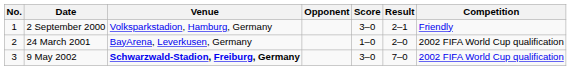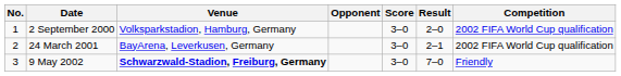 <table class="wikitable sortable">
 <tr>
 <th scope="col">No.</th>
 <th scope="col">Date</th>
 <th scope="col">Venue</th>
 <th scope="col">Opponent</th>
 <th scope="col">Score</th>
 <th scope="col">Result</th>
 <th scope="col">Competition</th>
 </tr>
 <tr>
 <td align="center">1</td>
 <td>2 September 2000</td>
 <td><a href='#'>Volksparkstadion</a>, <a href='#'>Hamburg</a>, Germany</td>
 <td></td>
 <td align="center">3–0</td>
-<td align="center">2–1</td>
-<td><a href='#'>Friendly</a></td>
+<td align="center">2–0</td>
+<td><a href='#'>2002 FIFA World Cup qualification</a></td>
 </tr>
 <tr>
 <td align="center">2</td>
 <td>24 March 2001</td>
 <td><a href='#'>BayArena</a>, <a href='#'>Leverkusen</a>, Germany</td>
 <td></td>
-<td align="center">1–0</td>
-<td align="center">2–0</td>
+<td align="center">3–0</td>
+<td align="center">2–1</td>
 <td>2002 FIFA World Cup qualification</td>
 </tr>
 <tr>
 <td align="center">3</td>
 <td>9 May 2002</td>
 <td><strong><a href='#'>Schwarzwald-Stadion</a>, <a href='#'>Freiburg</a>, Germany</strong></td>
 <td></td>
 <td align="center">3–0</td>
 <td align=center>7–0</td>
-<td><a href='#'>2002 FIFA World Cup qualification</a></td>
+<td><a href='#'>Friendly</a></td>
 </tr>
 </table>
